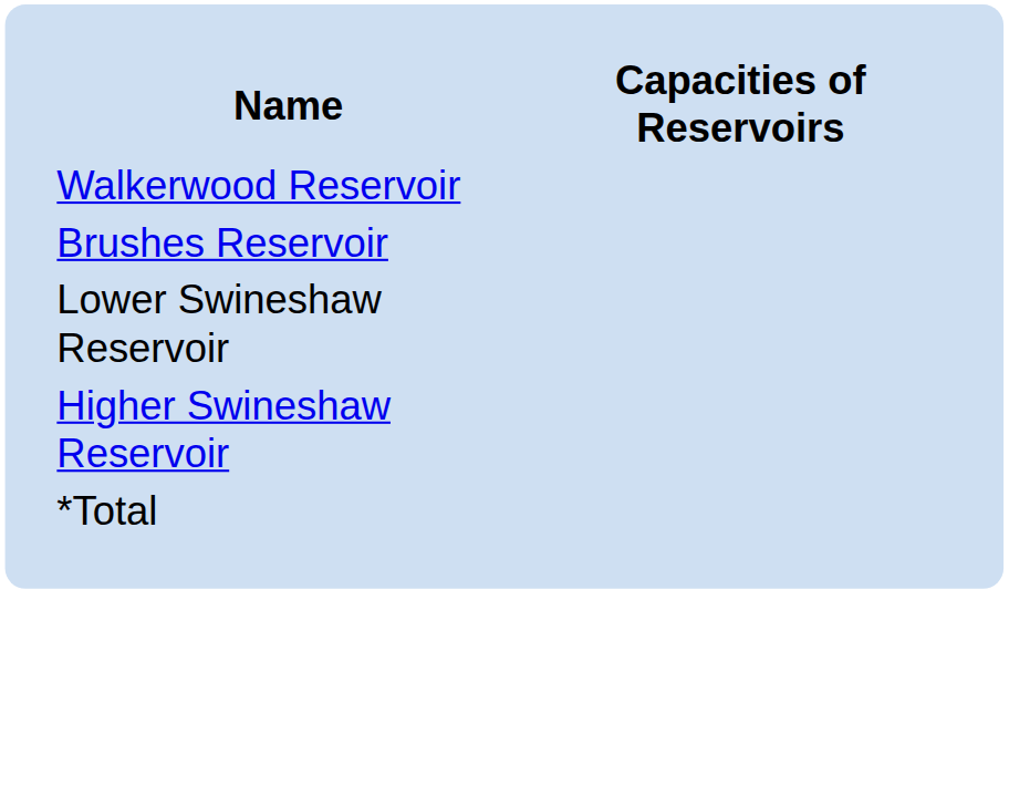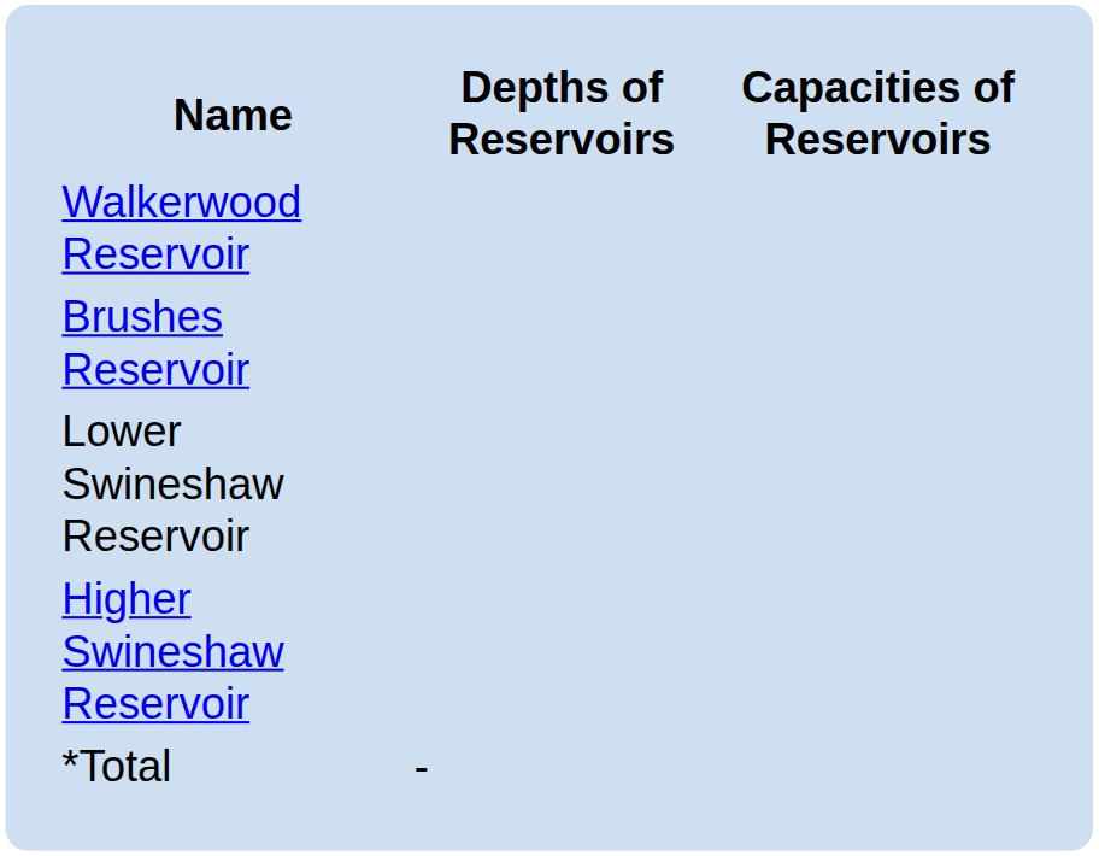 <table style="width: 70%; margin-top: 8px; font-size: +1.1em; margin-left: auto; margin-right: auto; background-color:#cedff2; padding: 20px; border-radius: 9px;">
 <tr>
 <th>Name</th>
+<th>Depths of Reservoirs</th>
 <th>Capacities of Reservoirs</th>
 </tr>
 <tr>
 <td><a href='#'>Walkerwood Reservoir</a></td>
 <td></td>
+<td></td>
 </tr>
 <tr>
 <td><a href='#'>Brushes Reservoir</a></td>
+<td></td>
 <td></td>
 </tr>
 <tr>
 <td>Lower Swineshaw Reservoir</td>
 <td></td>
+<td></td>
 </tr>
 <tr>
 <td><a href='#'>Higher Swineshaw Reservoir</a></td>
 <td></td>
+<td></td>
 </tr>
 <tr>
 <td>*Total</td>
+<td>-</td>
 <td> </td>
 </tr>
 </table>
